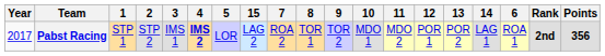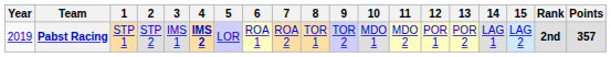 <table class="wikitable" style="text-align:center; font-size:85%">
 <tr>
 <th>Year</th>
 <th>Team</th>
 <th>1</th>
 <th>2</th>
 <th>3</th>
 <th>4</th>
 <th>5</th>
-<th>15</th>
+<th>6</th>
 <th>7</th>
 <th>8</th>
 <th>9</th>
 <th>10</th>
 <th>11</th>
 <th>12</th>
 <th>13</th>
 <th>14</th>
-<th>6</th>
+<th>15</th>
 <th>Rank</th>
 <th>Points</th>
 </tr>
 <tr>
-<td><a href='#'>2017</a></td>
+<td><a href='#'>2019</a></td>
 <th nowrap><a href='#'>Pabst Racing</a></th>
 <td style=background:#FFDF9F><a href='#'>STP<br>1</a><br></td>
 <td style=background:#DFDFDF><a href='#'>STP<br>2</a><br></td>
 <td style=background:#DFDFDF><a href='#'>IMS<br>1</a><br></td>
 <td style=background:#FFDF9F><strong><a href='#'>IMS<br>2</a><br></strong></td>
 <td style=background:#CFCFFF><a href='#'>LOR</a><br></td>
-<td style=background:#CFEAFF><a href='#'>LAG<br>2</a><br></td>
+<td style=background:#FFFFBF><a href='#'>ROA<br>1</a><br></td>
 <td style=background:#FFDF9F><a href='#'>ROA<br>2</a><br></td>
 <td style=background:#FFDF9F><a href='#'>TOR<br>1</a><br></td>
 <td style=background:#CFCFFF><a href='#'>TOR<br>2</a><br></td>
 <td style=background:#DFDFDF><a href='#'>MDO<br>1</a><br></td>
 <td style=background:#FFFFBF><a href='#'>MDO<br>2</a><br></td>
 <td style=background:#FFFFBF><a href='#'>POR<br>1</a><br></td>
 <td style=background:#FFFFBF><a href='#'>POR<br>2</a><br></td>
 <td style=background:#DFDFDF><a href='#'>LAG<br>1</a><br></td>
-<td style=background:#FFFFBF><a href='#'>ROA<br>1</a><br></td>
+<td style=background:#CFEAFF><a href='#'>LAG<br>2</a><br></td>
 <th style=background:#DFDFDF>2nd</th>
-<th style=background:#DFDFDF>356</th>
+<th style=background:#DFDFDF>357</th>
 </tr>
 </table>
